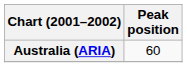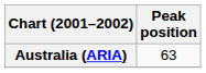 <table class="wikitable sortable plainrowheaders" style="text-align:center">
 <tr>
 <th scope="col">Chart (2001–2002)</th>
 <th scope="col">Peak<br>position</th>
 </tr>
 <tr>
 <th scope="row">Australia (<a href='#'>ARIA</a>)</th>
-<td>60</td>
+<td>63</td>
 </tr>
 <tr>
 </tr>
 <tr>
 </tr>
 <tr>
 </tr>
 <tr>
 </tr>
 <tr>
 </tr>
 <tr>
 </tr>
 <tr>
 </tr>
 <tr>
 </tr>
 <tr>
 </tr>
 <tr>
 </tr>
 </table>
